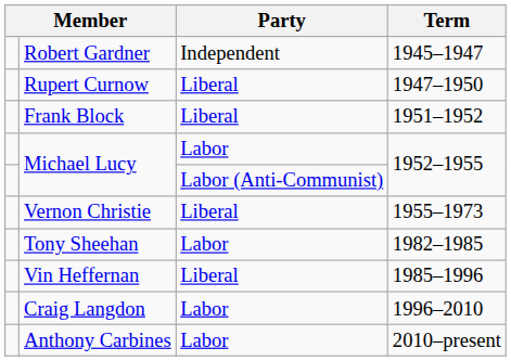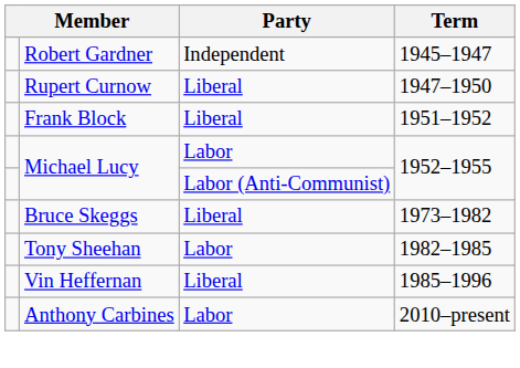 <table class="wikitable">
 <tr>
 <th colspan="2">Member</th>
 <th>Party</th>
 <th>Term</th>
 </tr>
 <tr>
 <td> </td>
 <td><a href='#'>Robert Gardner</a></td>
 <td>Independent</td>
 <td>1945–1947</td>
 </tr>
 <tr>
 <td> </td>
 <td><a href='#'>Rupert Curnow</a></td>
 <td><a href='#'>Liberal</a></td>
 <td>1947–1950</td>
 </tr>
 <tr>
 <td> </td>
 <td><a href='#'>Frank Block</a></td>
 <td><a href='#'>Liberal</a></td>
 <td>1951–1952</td>
 </tr>
 <tr>
 <td> </td>
 <td rowspan="2"><a href='#'>Michael Lucy</a></td>
 <td><a href='#'>Labor</a></td>
 <td rowspan="2">1952–1955</td>
 </tr>
 <tr>
 <td> </td>
 <td><a href='#'>Labor (Anti-Communist)</a></td>
 </tr>
 <tr>
 <td> </td>
-<td><a href='#'>Vernon Christie</a></td>
+<td><a href='#'>Bruce Skeggs</a></td>
 <td><a href='#'>Liberal</a></td>
-<td>1955–1973</td>
+<td>1973–1982</td>
 </tr>
 <tr>
 <td> </td>
 <td><a href='#'>Tony Sheehan</a></td>
 <td><a href='#'>Labor</a></td>
 <td>1982–1985</td>
 </tr>
 <tr>
 <td> </td>
 <td><a href='#'>Vin Heffernan</a></td>
 <td><a href='#'>Liberal</a></td>
 <td>1985–1996</td>
 </tr>
 <tr>
 <td> </td>
-<td><a href='#'>Craig Langdon</a></td>
-<td><a href='#'>Labor</a></td>
-<td>1996–2010</td>
-</tr>
-<tr>
-<td> </td>
 <td><a href='#'>Anthony Carbines</a></td>
 <td><a href='#'>Labor</a></td>
 <td>2010–present</td>
 </tr>
 </table>
